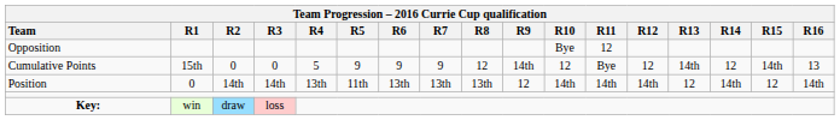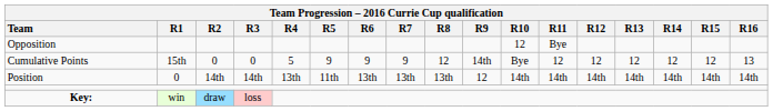 <table class="wikitable collapsible" style="text-align:center; line-height:100%; width:80%; font-size:90%">
 <tr>
 <th colspan=100%>Team Progression – 2016 Currie Cup qualification</th>
 </tr>
 <tr>
 <th style="text-align:left; width:20%;">Team</th>
 <th style="width:5%;">R1</th>
 <th style="width:5%;">R2</th>
 <th style="width:5%;">R3</th>
 <th style="width:5%;">R4</th>
 <th style="width:5%;">R5</th>
 <th style="width:5%;">R6</th>
 <th style="width:5%;">R7</th>
 <th style="width:5%;">R8</th>
 <th style="width:5%;">R9</th>
 <th style="width:5%;">R10</th>
 <th style="width:5%;">R11</th>
 <th style="width:5%;">R12</th>
 <th style="width:5%;">R13</th>
 <th style="width:5%;">R14</th>
 <th style="width:5%;">R15</th>
 <th style="width:5%;">R16</th>
 </tr>
 <tr>
 <td align=left>Opposition</td>
 <td></td>
 <td></td>
 <td></td>
 <td></td>
 <td></td>
 <td></td>
 <td></td>
 <td></td>
 <td></td>
+<td>12</td>
 <td>Bye</td>
-<td>12</td>
 <td></td>
 <td></td>
 <td></td>
 <td></td>
 <td></td>
 </tr>
 <tr>
 <td align=left>Cumulative Points</td>
 <td>15th</td>
 <td>0</td>
 <td>0</td>
 <td>5</td>
 <td>9</td>
 <td>9</td>
 <td>9</td>
 <td>12</td>
 <td>14th</td>
-<td>12</td>
 <td>Bye</td>
 <td>12</td>
-<td>14th</td>
 <td>12</td>
-<td>14th</td>
+<td>12</td>
+<td>12</td>
+<td>12</td>
 <td>13</td>
 </tr>
 <tr>
 <td align=left>Position</td>
 <td>0</td>
 <td>14th</td>
 <td>14th</td>
 <td>13th</td>
 <td>11th</td>
 <td>13th</td>
 <td>13th</td>
 <td>13th</td>
 <td>12</td>
 <td>14th</td>
 <td>14th</td>
 <td>14th</td>
-<td>12</td>
 <td>14th</td>
-<td>12</td>
+<td>14th</td>
+<td>14th</td>
 <td>14th</td>
 </tr>
 <tr>
 <td colspan="100%" style="text-align:center;"></td>
 </tr>
 <tr>
 <td><strong>Key:</strong></td>
 <td style="background:#E8FFD8;">win</td>
 <td style="background:#97DEFF;">draw</td>
 <td style="background:#FFCCCC;">loss</td>
 <td colspan="100%"></td>
 </tr>
 </table>
